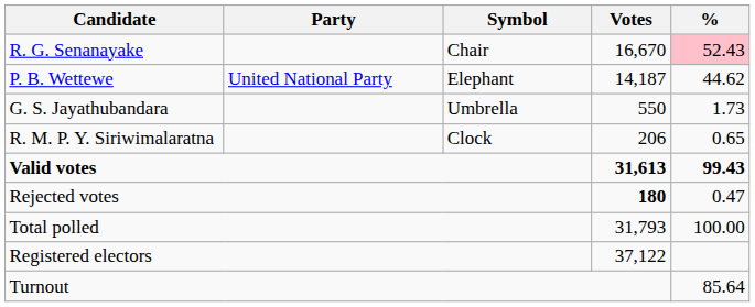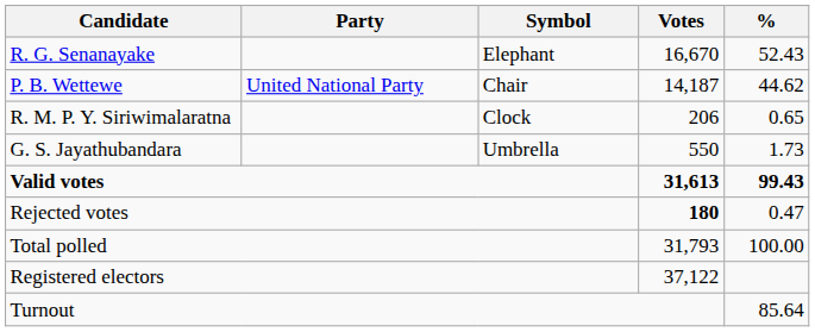 <table class="wikitable" border="1" style="text-align:right;">
 <tr>
 <th align=left width="180">Candidate</th>
 <th align=left width="180">Party</th>
 <th align=left width="120">Symbol</th>
 <th align=left width="60">Votes</th>
 <th align=left width="60">%</th>
 </tr>
 <tr>
 <td align=left><a href='#'>R. G. Senanayake</a></td>
 <td align=left></td>
-<td align=left>Chair</td>
+<td align=left>Elephant</td>
 <td>16,670</td>
-<td style="background: pink;">52.43</td>
+<td>52.43</td>
 </tr>
 <tr>
 <td align=left><a href='#'>P. B. Wettewe</a></td>
 <td align=left><a href='#'>United National Party</a></td>
-<td align=left>Elephant</td>
+<td align=left>Chair</td>
 <td>14,187</td>
 <td>44.62</td>
+</tr>
+<tr>
+<td align=left>R. M. P. Y. Siriwimalaratna</td>
+<td align=left></td>
+<td align=left>Clock</td>
+<td>206</td>
+<td>0.65</td>
 </tr>
 <tr>
 <td align=left>G. S. Jayathubandara</td>
 <td align=left></td>
 <td align=left>Umbrella</td>
 <td>550</td>
 <td>1.73</td>
-</tr>
-<tr>
-<td align=left>R. M. P. Y. Siriwimalaratna</td>
-<td align=left></td>
-<td align=left>Clock</td>
-<td>206</td>
-<td>0.65</td>
 </tr>
 <tr>
 <td align=left colspan=3><strong>Valid votes</strong></td>
 <td><strong>31,613</strong></td>
 <td><strong>99.43</strong></td>
 </tr>
 <tr>
 <td align=left colspan=3>Rejected votes</td>
 <td><strong>180</strong></td>
 <td>0.47</td>
 </tr>
 <tr>
 <td align=left colspan=3>Total polled</td>
 <td>31,793</td>
 <td>100.00</td>
 </tr>
 <tr>
 <td align=left colspan=3>Registered electors</td>
 <td>37,122</td>
 <td></td>
 </tr>
 <tr>
 <td align=left colspan=4>Turnout</td>
 <td>85.64</td>
 </tr>
 </table>
